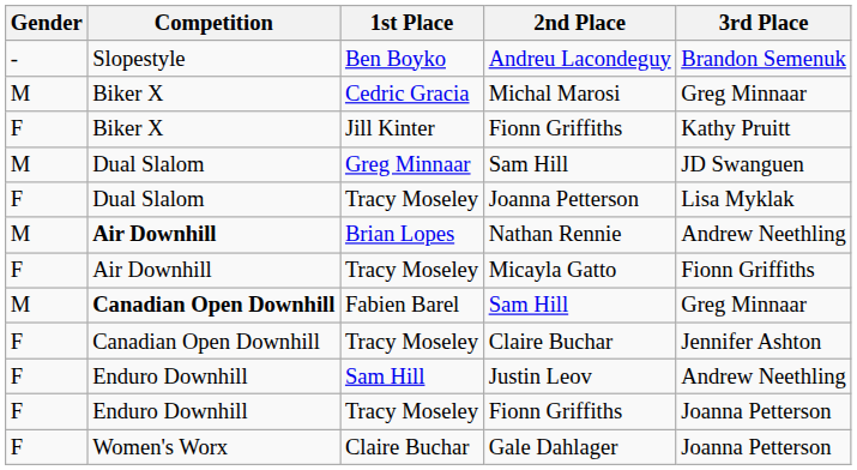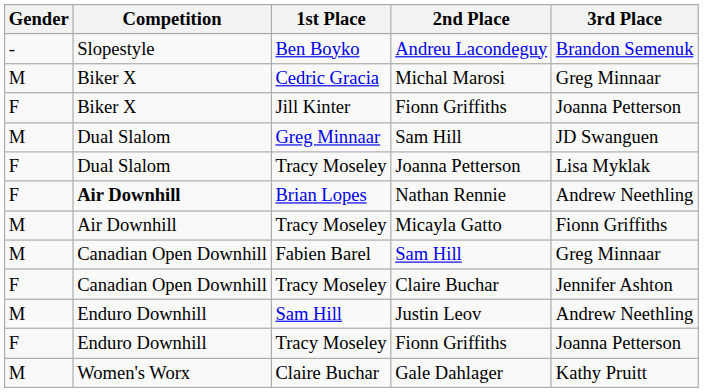 <table class="wikitable">
 <tr>
 <th>Gender</th>
 <th>Competition</th>
 <th>1st Place</th>
 <th>2nd Place</th>
 <th>3rd Place</th>
 </tr>
 <tr>
 <td>-</td>
 <td>Slopestyle</td>
 <td><a href='#'>Ben Boyko</a></td>
 <td><a href='#'>Andreu Lacondeguy</a></td>
 <td><a href='#'>Brandon Semenuk</a></td>
 </tr>
 <tr>
 <td>M</td>
 <td>Biker X</td>
 <td><a href='#'>Cedric Gracia</a></td>
 <td>Michal Marosi</td>
 <td>Greg Minnaar</td>
 </tr>
 <tr>
 <td>F</td>
 <td>Biker X</td>
 <td>Jill Kinter</td>
 <td>Fionn Griffiths</td>
-<td>Kathy Pruitt</td>
+<td>Joanna Petterson</td>
 </tr>
 <tr>
 <td>M</td>
 <td>Dual Slalom</td>
 <td><a href='#'>Greg Minnaar</a></td>
 <td>Sam Hill</td>
 <td>JD Swanguen</td>
 </tr>
 <tr>
 <td>F</td>
 <td>Dual Slalom</td>
 <td>Tracy Moseley</td>
 <td>Joanna Petterson</td>
 <td>Lisa Myklak</td>
 </tr>
 <tr>
-<td>M</td>
+<td>F</td>
 <td><strong>Air Downhill</strong></td>
 <td><a href='#'>Brian Lopes</a></td>
 <td>Nathan Rennie</td>
 <td>Andrew Neethling</td>
 </tr>
 <tr>
-<td>F</td>
+<td>M</td>
 <td>Air Downhill</td>
 <td>Tracy Moseley</td>
 <td>Micayla Gatto</td>
 <td>Fionn Griffiths</td>
 </tr>
 <tr>
 <td>M</td>
-<td><strong>Canadian Open Downhill</strong></td>
+<td>Canadian Open Downhill</td>
 <td>Fabien Barel</td>
 <td><a href='#'>Sam Hill</a></td>
 <td>Greg Minnaar</td>
 </tr>
 <tr>
 <td>F</td>
 <td>Canadian Open Downhill</td>
 <td>Tracy Moseley</td>
 <td>Claire Buchar</td>
 <td>Jennifer Ashton</td>
 </tr>
 <tr>
-<td>F</td>
+<td>M</td>
 <td>Enduro Downhill</td>
 <td><a href='#'>Sam Hill</a></td>
 <td>Justin Leov</td>
 <td>Andrew Neethling</td>
 </tr>
 <tr>
 <td>F</td>
 <td>Enduro Downhill</td>
 <td>Tracy Moseley</td>
 <td>Fionn Griffiths</td>
 <td>Joanna Petterson</td>
 </tr>
 <tr>
-<td>F</td>
+<td>M</td>
 <td>Women's Worx</td>
 <td>Claire Buchar</td>
 <td>Gale Dahlager</td>
-<td>Joanna Petterson</td>
+<td>Kathy Pruitt</td>
 </tr>
 </table>
